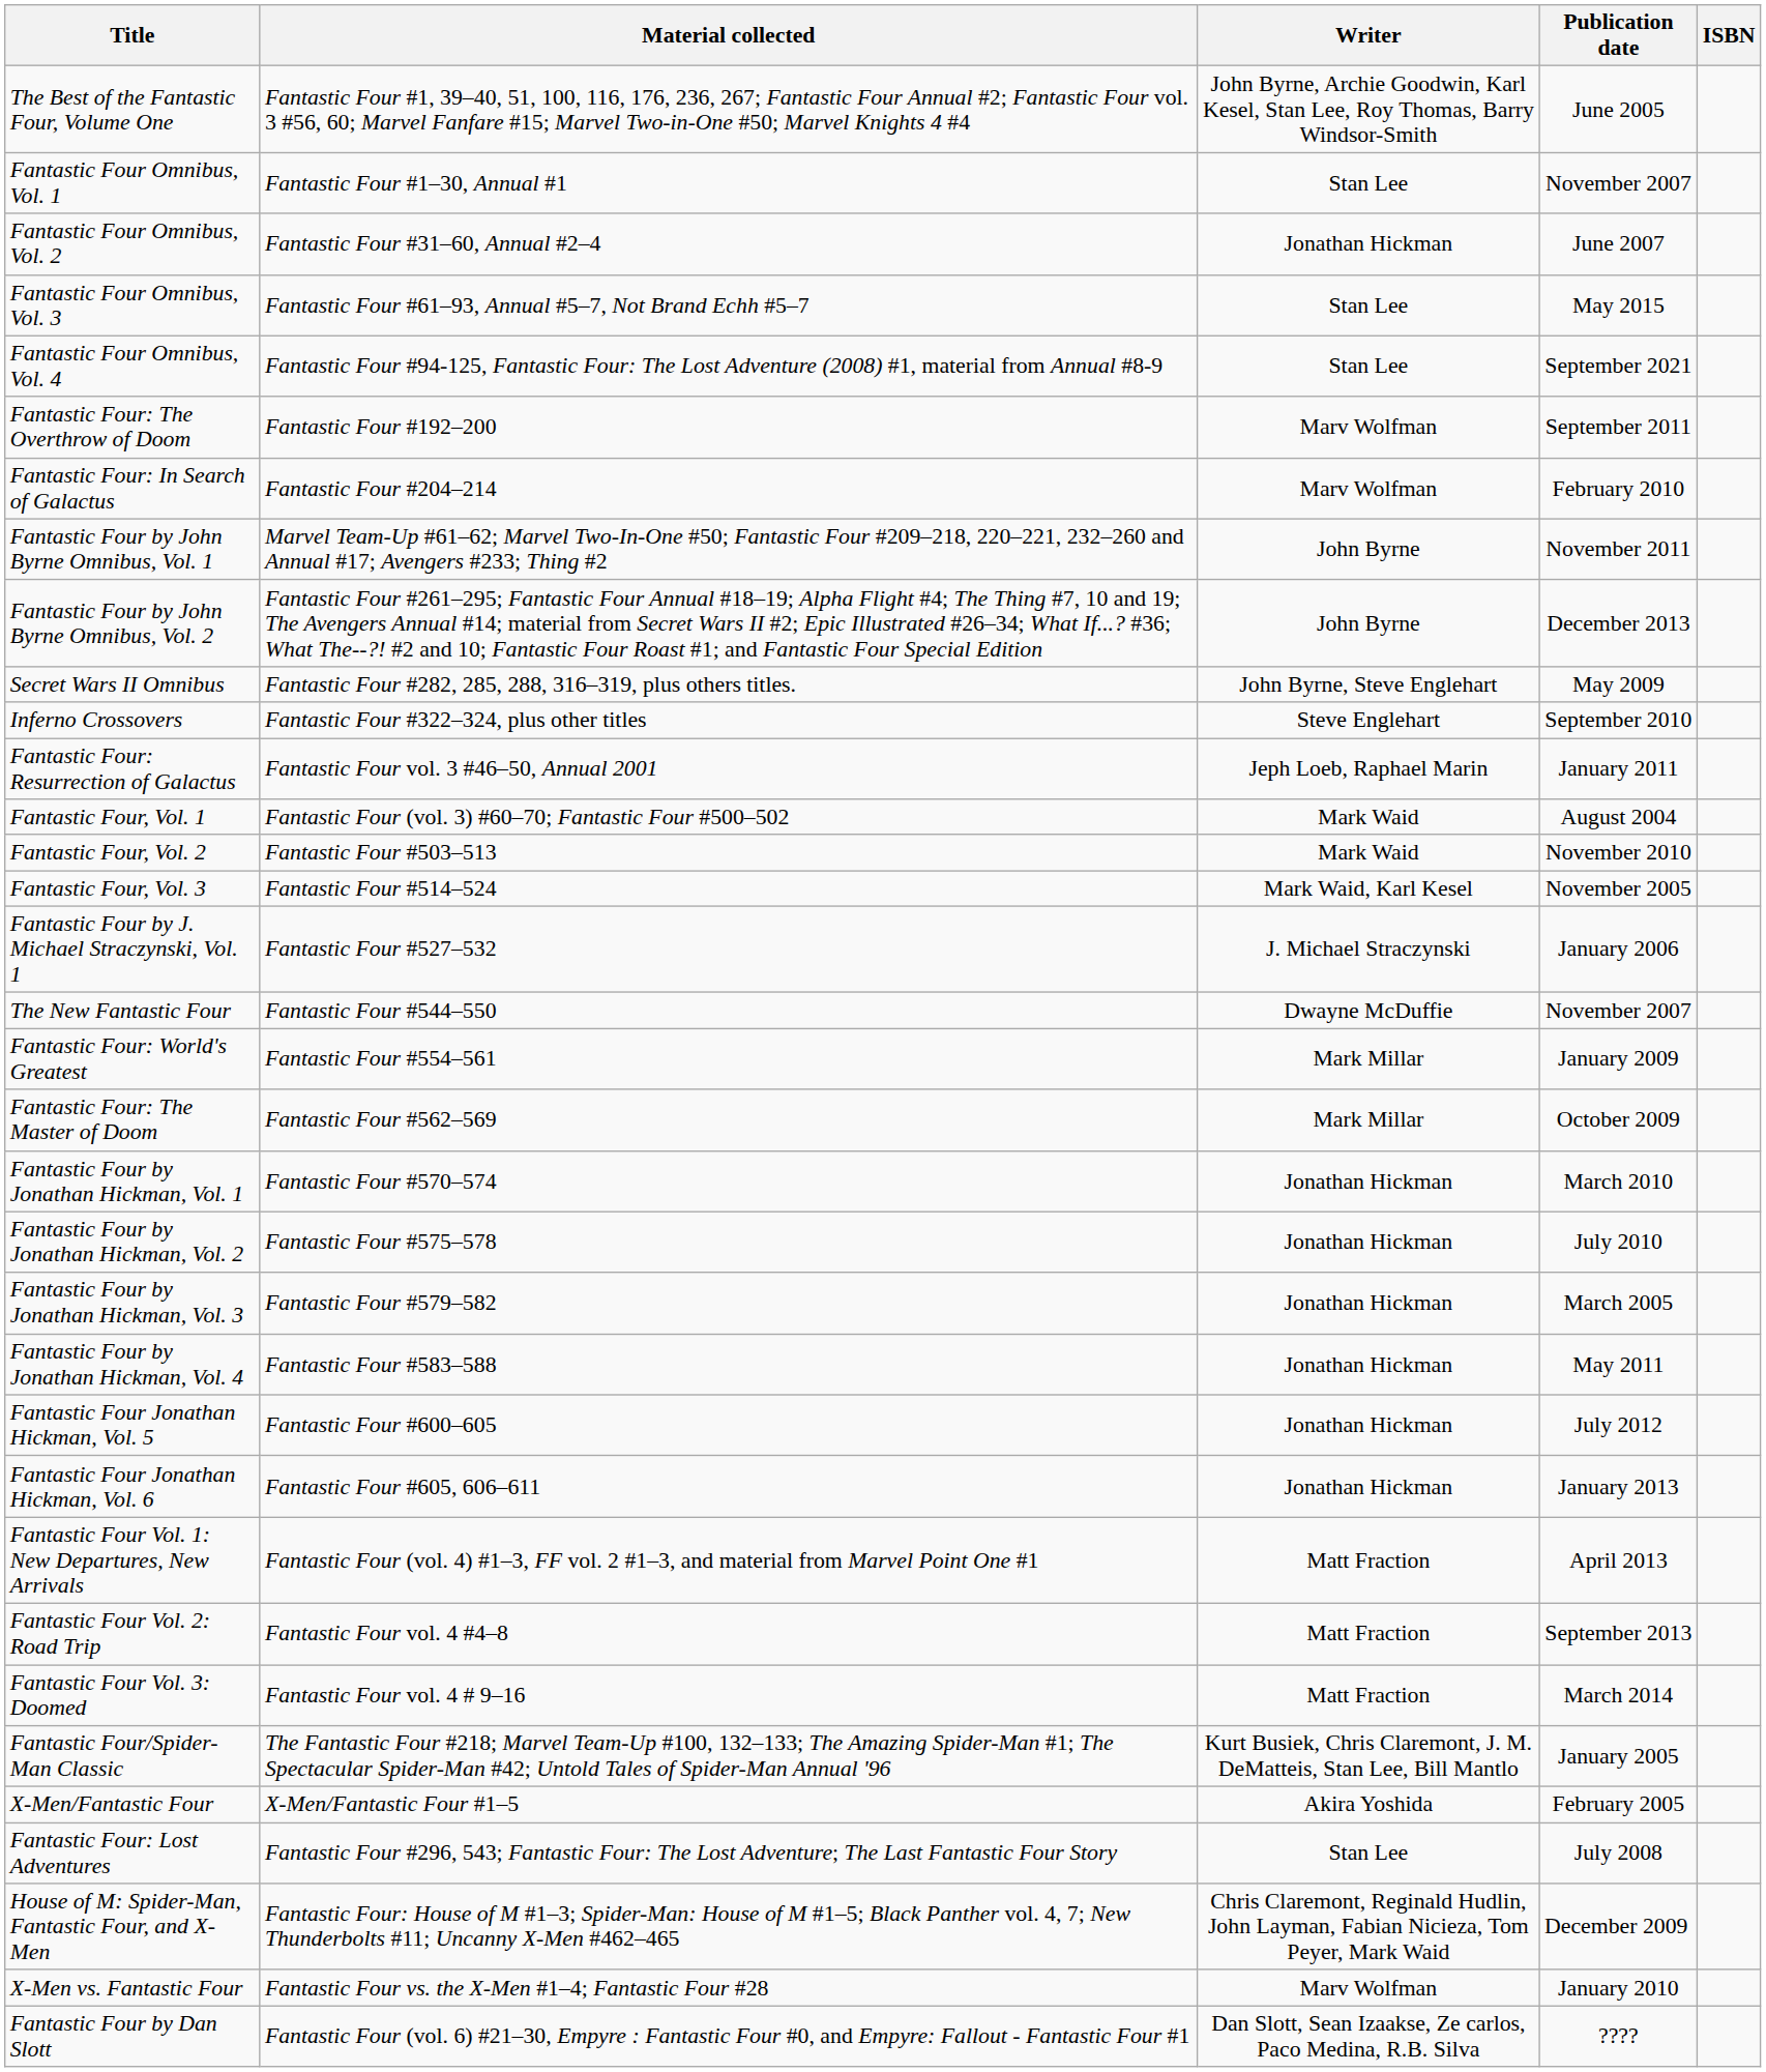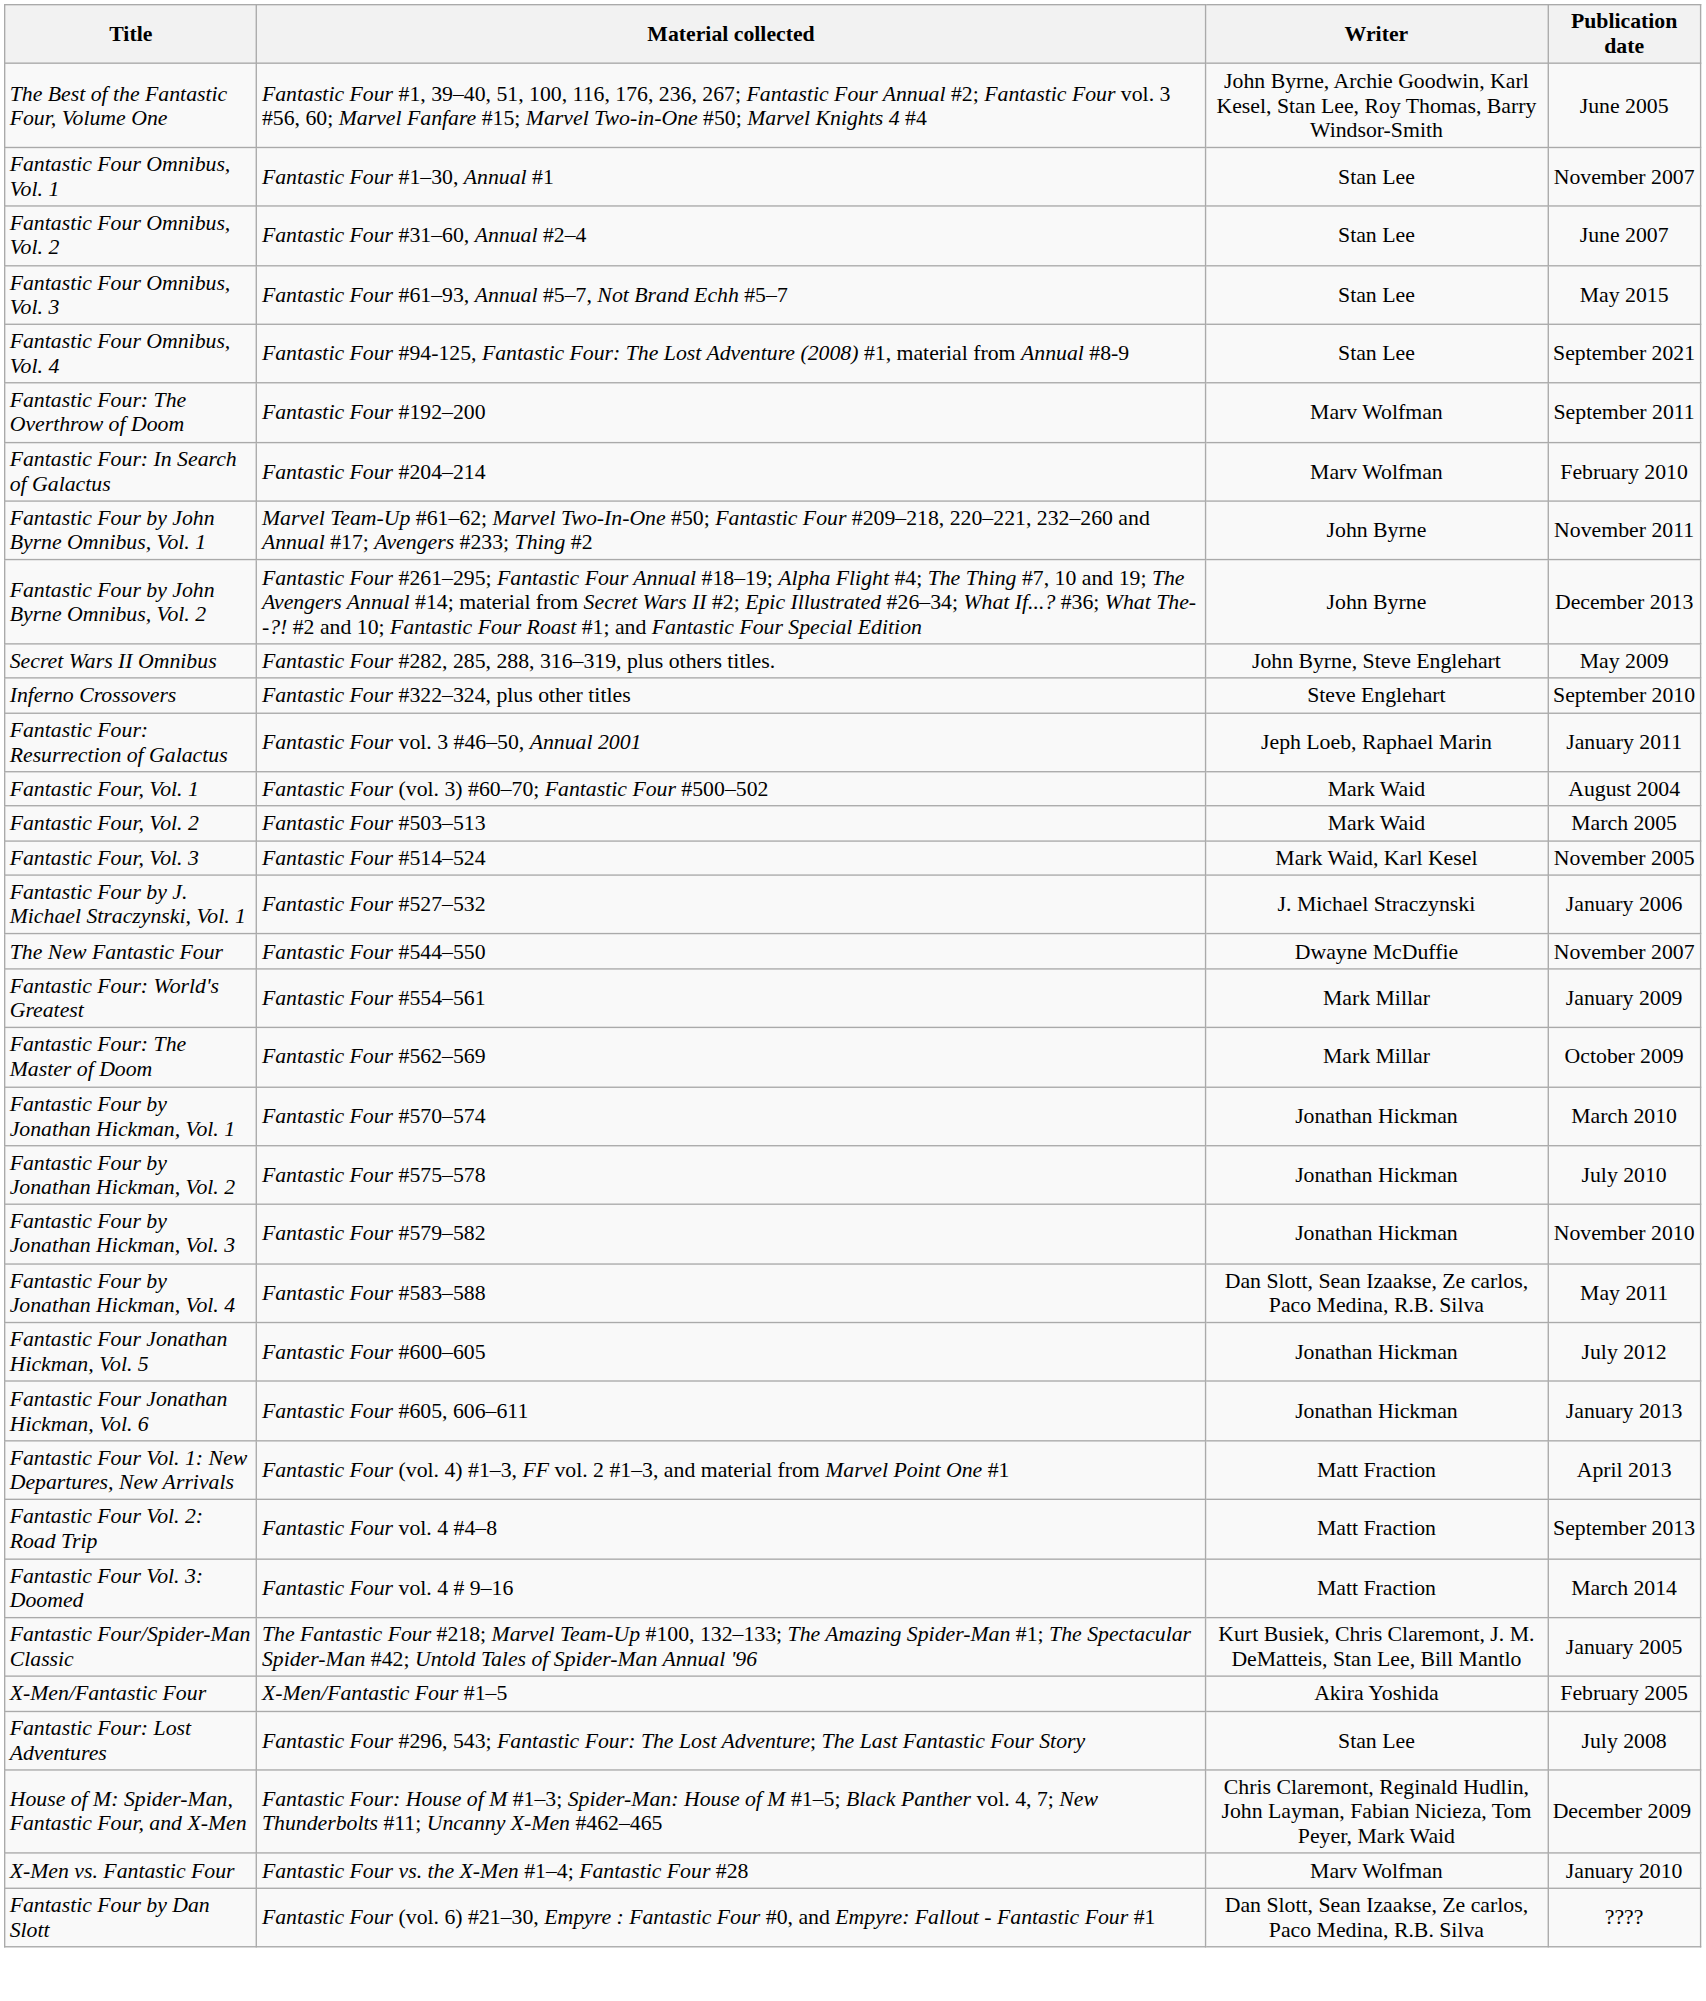 <table class="wikitable">
 <tr>
 <th>Title</th>
 <th>Material collected</th>
 <th>Writer</th>
 <th>Publication date</th>
-<th>ISBN</th>
 </tr>
 <tr>
 <td><em>The Best of the Fantastic Four, Volume One</em></td>
 <td><em>Fantastic Four</em> #1, 39–40, 51, 100, 116, 176, 236, 267; <em>Fantastic Four Annual</em> #2; <em>Fantastic Four</em> vol. 3 #56, 60; <em>Marvel Fanfare</em> #15; <em>Marvel Two-in-One</em> #50; <em>Marvel Knights 4</em> #4</td>
 <td align="center">John Byrne, Archie Goodwin, Karl Kesel, Stan Lee, Roy Thomas, Barry Windsor-Smith</td>
 <td align="center">June 2005</td>
-<td style=white-space:nowrap></td>
 </tr>
 <tr>
 <td><em>Fantastic Four Omnibus, Vol. 1</em></td>
 <td><em>Fantastic Four</em> #1–30, <em>Annual</em> #1</td>
 <td align="center">Stan Lee</td>
 <td align="center">November 2007</td>
-<td></td>
 </tr>
 <tr>
 <td><em>Fantastic Four Omnibus, Vol. 2</em></td>
 <td><em>Fantastic Four</em> #31–60, <em>Annual</em> #2–4</td>
-<td align="center">Jonathan Hickman</td>
+<td align="center">Stan Lee</td>
 <td align="center">June 2007</td>
-<td></td>
 </tr>
 <tr>
 <td><em>Fantastic Four Omnibus, Vol. 3</em></td>
 <td><em>Fantastic Four</em> #61–93, <em>Annual</em> #5–7, <em>Not Brand Echh</em> #5–7</td>
 <td align="center">Stan Lee</td>
 <td align="center">May 2015</td>
-<td></td>
 </tr>
 <tr>
 <td><em>Fantastic Four Omnibus, Vol. 4</em></td>
 <td><em>Fantastic Four</em> #94-125, <em>Fantastic Four: The Lost Adventure (2008)</em> #1, material from <em>Annual</em> #8-9</td>
 <td align="center">Stan Lee</td>
 <td align="center">September 2021</td>
-<td></td>
 </tr>
 <tr>
 <td><em>Fantastic Four: The Overthrow of Doom</em></td>
 <td><em>Fantastic Four</em> #192–200</td>
 <td align="center">Marv Wolfman</td>
 <td align="center">September 2011</td>
-<td></td>
 </tr>
 <tr>
 <td><em>Fantastic Four: In Search of Galactus</em></td>
 <td><em>Fantastic Four</em> #204–214</td>
 <td align="center">Marv Wolfman</td>
 <td align="center">February 2010</td>
-<td></td>
 </tr>
 <tr>
 <td><em>Fantastic Four by John Byrne Omnibus, Vol. 1</em></td>
 <td><em>Marvel Team-Up</em> #61–62; <em>Marvel Two-In-One</em> #50; <em>Fantastic Four</em> #209–218, 220–221, 232–260 and <em>Annual</em> #17; <em>Avengers</em> #233; <em>Thing</em> #2</td>
 <td align="center">John Byrne</td>
 <td align="center">November 2011</td>
-<td></td>
 </tr>
 <tr>
 <td><em>Fantastic Four by John Byrne Omnibus, Vol. 2</em></td>
 <td><em>Fantastic Four</em> #261–295; <em>Fantastic Four Annual</em> #18–19; <em>Alpha Flight</em> #4; <em>The Thing</em> #7, 10 and 19; <em>The Avengers Annual</em> #14; material from <em>Secret Wars II</em> #2; <em>Epic Illustrated</em> #26–34; <em>What If...?</em> #36; <em>What The--?!</em> #2 and 10; <em>Fantastic Four Roast</em> #1; and <em>Fantastic Four Special Edition</em></td>
 <td align="center">John Byrne</td>
 <td align="center">December 2013</td>
-<td></td>
 </tr>
 <tr>
 <td><em>Secret Wars II Omnibus</em></td>
 <td><em>Fantastic Four</em> #282, 285, 288, 316–319, plus others titles.</td>
 <td align="center">John Byrne, Steve Englehart</td>
 <td align="center">May 2009</td>
-<td></td>
 </tr>
 <tr>
 <td><em>Inferno Crossovers</em></td>
 <td><em>Fantastic Four</em> #322–324, plus other titles</td>
 <td align="center">Steve Englehart</td>
 <td align="center">September 2010</td>
-<td></td>
 </tr>
 <tr>
 <td><em>Fantastic Four: Resurrection of Galactus</em></td>
 <td><em>Fantastic Four</em> vol. 3 #46–50, <em>Annual 2001</em></td>
 <td align="center">Jeph Loeb, Raphael Marin</td>
 <td align="center">January 2011</td>
-<td></td>
 </tr>
 <tr>
 <td><em>Fantastic Four, Vol. 1</em></td>
 <td><em>Fantastic Four</em> (vol. 3) #60–70; <em>Fantastic Four</em> #500–502</td>
 <td align="center">Mark Waid</td>
 <td align="center">August 2004</td>
-<td></td>
 </tr>
 <tr>
 <td><em>Fantastic Four, Vol. 2</em></td>
 <td><em>Fantastic Four</em> #503–513</td>
 <td align="center">Mark Waid</td>
-<td align="center">November 2010</td>
-<td></td>
+<td align="center">March 2005</td>
 </tr>
 <tr>
 <td><em>Fantastic Four, Vol. 3</em></td>
 <td><em>Fantastic Four</em> #514–524</td>
 <td align="center">Mark Waid, Karl Kesel</td>
 <td align="center">November 2005</td>
-<td></td>
 </tr>
 <tr>
 <td><em>Fantastic Four by J. Michael Straczynski, Vol. 1</em></td>
 <td><em>Fantastic Four</em> #527–532</td>
 <td align="center">J. Michael Straczynski</td>
 <td align="center">January 2006</td>
-<td></td>
 </tr>
 <tr>
 <td><em>The New Fantastic Four</em></td>
 <td><em>Fantastic Four</em> #544–550</td>
 <td align="center">Dwayne McDuffie</td>
 <td align="center">November 2007</td>
-<td></td>
 </tr>
 <tr>
 <td><em>Fantastic Four: World's Greatest</em></td>
 <td><em>Fantastic Four</em> #554–561</td>
 <td align="center">Mark Millar</td>
 <td align="center">January 2009</td>
-<td></td>
 </tr>
 <tr>
 <td><em>Fantastic Four: The Master of Doom</em></td>
 <td><em>Fantastic Four</em> #562–569</td>
 <td align="center">Mark Millar</td>
 <td align="center">October 2009</td>
-<td></td>
 </tr>
 <tr>
 <td><em>Fantastic Four by Jonathan Hickman, Vol. 1</em></td>
 <td><em>Fantastic Four</em> #570–574</td>
 <td align="center">Jonathan Hickman</td>
 <td align="center">March 2010</td>
-<td></td>
 </tr>
 <tr>
 <td><em>Fantastic Four by Jonathan Hickman, Vol. 2</em></td>
 <td><em>Fantastic Four</em> #575–578</td>
 <td align="center">Jonathan Hickman</td>
 <td align="center">July 2010</td>
-<td></td>
 </tr>
 <tr>
 <td><em>Fantastic Four by Jonathan Hickman, Vol. 3</em></td>
 <td><em>Fantastic Four</em> #579–582</td>
 <td align="center">Jonathan Hickman</td>
-<td align="center">March 2005</td>
-<td></td>
+<td align="center">November 2010</td>
 </tr>
 <tr>
 <td><em>Fantastic Four by Jonathan Hickman, Vol. 4</em></td>
 <td><em>Fantastic Four</em> #583–588</td>
-<td align="center">Jonathan Hickman</td>
+<td align="center">Dan Slott, Sean Izaakse, Ze carlos, Paco Medina, R.B. Silva</td>
 <td align="center">May 2011</td>
-<td></td>
 </tr>
 <tr>
 <td><em>Fantastic Four Jonathan Hickman, Vol. 5</em></td>
 <td><em>Fantastic Four</em> #600–605</td>
 <td align="center">Jonathan Hickman</td>
 <td align="center">July 2012</td>
-<td></td>
 </tr>
 <tr>
 <td><em>Fantastic Four Jonathan Hickman, Vol. 6</em></td>
 <td><em>Fantastic Four</em> #605, 606–611</td>
 <td align="center">Jonathan Hickman</td>
 <td align="center">January 2013</td>
-<td></td>
 </tr>
 <tr>
 <td><em>Fantastic Four Vol. 1: New Departures, New Arrivals</em></td>
 <td><em>Fantastic Four</em> (vol. 4) #1–3, <em>FF</em> vol. 2 #1–3, and material from <em>Marvel Point One</em> #1</td>
 <td align="center">Matt Fraction</td>
 <td align="center">April 2013</td>
-<td></td>
 </tr>
 <tr>
 <td><em>Fantastic Four Vol. 2: Road Trip</em></td>
 <td><em>Fantastic Four</em> vol. 4 #4–8</td>
 <td align="center">Matt Fraction</td>
 <td align="center">September 2013</td>
-<td></td>
 </tr>
 <tr>
 <td><em>Fantastic Four Vol. 3: Doomed</em></td>
 <td><em>Fantastic Four</em> vol. 4 # 9–16</td>
 <td align="center">Matt Fraction</td>
 <td align="center">March 2014</td>
-<td></td>
 </tr>
 <tr>
 <td><em>Fantastic Four/Spider-Man Classic</em></td>
 <td><em>The Fantastic Four</em> #218; <em>Marvel Team-Up</em> #100, 132–133; <em>The Amazing Spider-Man</em> #1; <em>The Spectacular Spider-Man</em> #42; <em>Untold Tales of Spider-Man Annual '96</em></td>
 <td align="center">Kurt Busiek, Chris Claremont, J. M. DeMatteis, Stan Lee, Bill Mantlo</td>
 <td align="center">January 2005</td>
-<td></td>
 </tr>
 <tr>
 <td><em>X-Men/Fantastic Four</em></td>
 <td><em>X-Men/Fantastic Four</em> #1–5</td>
 <td align="center">Akira Yoshida</td>
 <td align="center">February 2005</td>
-<td></td>
 </tr>
 <tr>
 <td><em>Fantastic Four: Lost Adventures</em></td>
 <td><em>Fantastic Four</em> #296, 543; <em>Fantastic Four: The Lost Adventure</em>; <em>The Last Fantastic Four Story</em></td>
 <td align="center">Stan Lee</td>
 <td align="center">July 2008</td>
-<td></td>
 </tr>
 <tr>
 <td><em>House of M: Spider-Man, Fantastic Four, and X-Men</em></td>
 <td><em>Fantastic Four: House of M</em> #1–3; <em>Spider-Man: House of M</em> #1–5; <em>Black Panther</em> vol. 4, 7; <em>New Thunderbolts</em> #11; <em>Uncanny X-Men</em> #462–465</td>
 <td align="center">Chris Claremont, Reginald Hudlin, John Layman, Fabian Nicieza, Tom Peyer, Mark Waid</td>
 <td style=white-space:nowrap>December 2009</td>
-<td></td>
 </tr>
 <tr>
 <td><em>X-Men vs. Fantastic Four</em></td>
 <td><em>Fantastic Four vs. the X-Men</em> #1–4; <em>Fantastic Four</em> #28</td>
 <td align="center">Marv Wolfman</td>
 <td align="center">January 2010</td>
-<td></td>
 </tr>
 <tr>
 <td><em>Fantastic Four by Dan Slott</em></td>
 <td><em>Fantastic Four</em> (vol. 6) #21–30, <em>Empyre : Fantastic Four</em> #0, and <em>Empyre: Fallout - Fantastic Four</em> #1</td>
 <td align="center">Dan Slott, Sean Izaakse, Ze carlos, Paco Medina, R.B. Silva</td>
 <td align="center">????</td>
-<td></td>
 </tr>
 </table>
